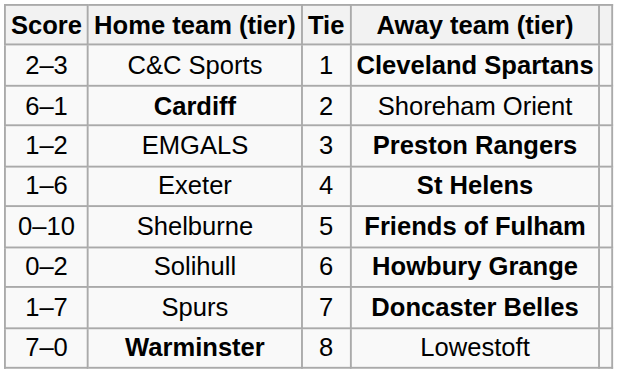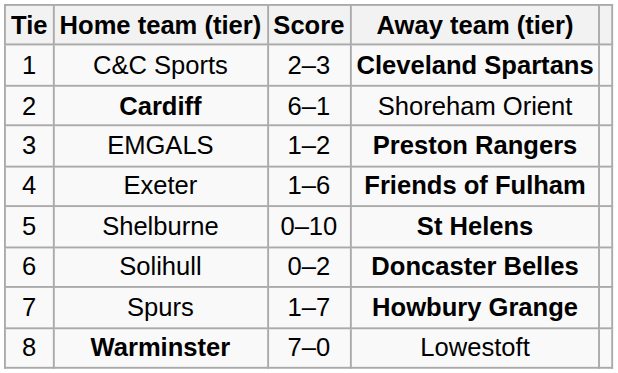 <table class="wikitable" style="text-align:center; font-size:85%">
 <tr>
+<th>Tie</th>
+<th>Home team (tier)</th>
 <th>Score</th>
-<th>Home team (tier)</th>
-<th>Tie</th>
 <th>Away team (tier)</th>
 <th></th>
 </tr>
 <tr>
+<td align="center">1</td>
+<td>C&C Sports</td>
 <td align="center">2–3</td>
-<td>C&C Sports</td>
-<td align="center">1</td>
 <td><strong>Cleveland Spartans</strong></td>
 <td></td>
 </tr>
 <tr>
+<td align="center">2</td>
+<td><strong>Cardiff</strong></td>
 <td align="center">6–1</td>
-<td><strong>Cardiff</strong></td>
-<td align="center">2</td>
 <td>Shoreham Orient</td>
 <td></td>
 </tr>
 <tr>
+<td align="center">3</td>
+<td>EMGALS</td>
 <td align="center">1–2 </td>
-<td>EMGALS</td>
-<td align="center">3</td>
 <td><strong>Preston Rangers</strong></td>
 <td></td>
 </tr>
 <tr>
+<td align="center">4</td>
+<td>Exeter</td>
 <td align="center">1–6</td>
-<td>Exeter</td>
-<td align="center">4</td>
+<td><strong>Friends of Fulham</strong></td>
+<td></td>
+</tr>
+<tr>
+<td align="center">5</td>
+<td>Shelburne</td>
+<td align="center">0–10</td>
 <td><strong>St Helens</strong></td>
 <td></td>
 </tr>
 <tr>
-<td align="center">0–10</td>
-<td>Shelburne</td>
-<td align="center">5</td>
-<td><strong>Friends of Fulham</strong></td>
+<td align="center">6</td>
+<td>Solihull</td>
+<td align="center">0–2</td>
+<td><strong>Doncaster Belles</strong></td>
 <td></td>
 </tr>
 <tr>
-<td align="center">0–2</td>
-<td>Solihull</td>
-<td align="center">6</td>
+<td align="center">7</td>
+<td>Spurs</td>
+<td align="center">1–7</td>
 <td><strong>Howbury Grange</strong></td>
 <td></td>
 </tr>
 <tr>
-<td align="center">1–7</td>
-<td>Spurs</td>
-<td align="center">7</td>
-<td><strong>Doncaster Belles</strong></td>
-<td></td>
-</tr>
-<tr>
+<td align="center">8</td>
+<td><strong>Warminster</strong></td>
 <td align="center">7–0</td>
-<td><strong>Warminster</strong></td>
-<td align="center">8</td>
 <td>Lowestoft</td>
 <td></td>
 </tr>
 </table>
